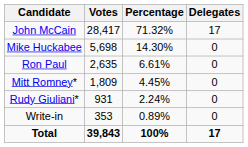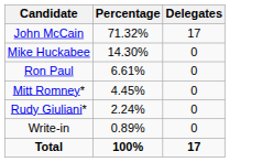 <table class="wikitable" style="text-align:center;">
 <tr>
 <th>Candidate</th>
-<th>Votes</th>
 <th>Percentage</th>
 <th>Delegates</th>
 </tr>
 <tr>
 <td><a href='#'>John McCain</a></td>
-<td>28,417</td>
 <td>71.32%</td>
 <td>17</td>
 </tr>
 <tr>
 <td><a href='#'>Mike Huckabee</a></td>
-<td>5,698</td>
 <td>14.30%</td>
 <td>0</td>
 </tr>
 <tr>
 <td><a href='#'>Ron Paul</a></td>
-<td>2,635</td>
 <td>6.61%</td>
 <td>0</td>
 </tr>
 <tr>
 <td><a href='#'>Mitt Romney</a>*</td>
-<td>1,809</td>
 <td>4.45%</td>
 <td>0</td>
 </tr>
 <tr>
 <td><a href='#'>Rudy Giuliani</a>*</td>
-<td>931</td>
 <td>2.24%</td>
 <td>0</td>
 </tr>
 <tr>
 <td>Write-in</td>
-<td>353</td>
 <td>0.89%</td>
 <td>0</td>
 </tr>
 <tr>
 <td><strong>Total</strong></td>
-<td><strong>39,843</strong></td>
 <td><strong>100%</strong></td>
 <td><strong>17</strong></td>
 </tr>
 </table>
